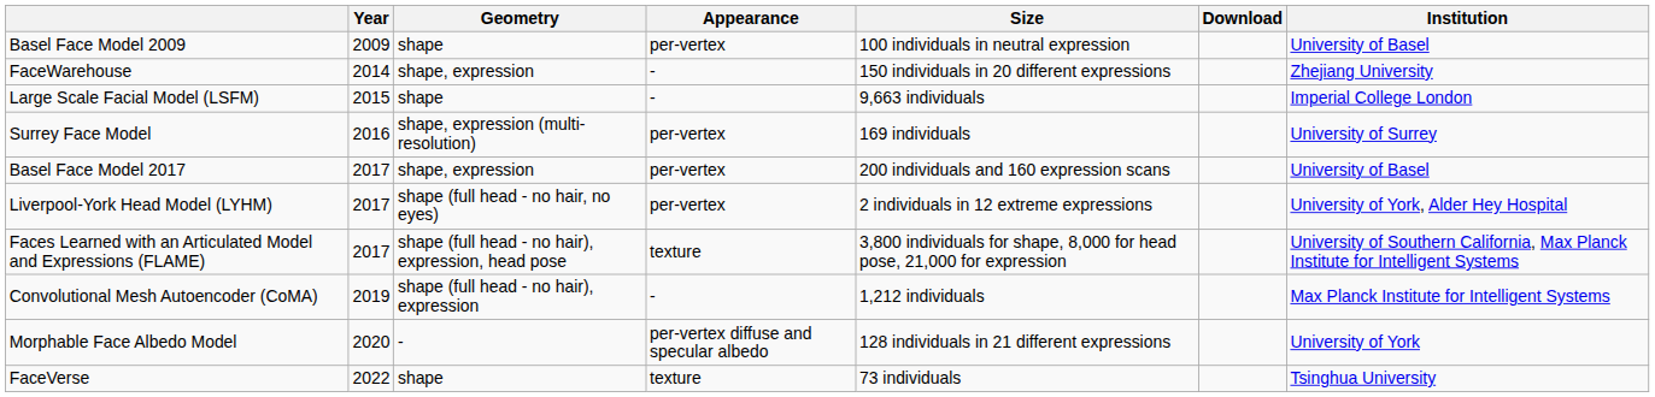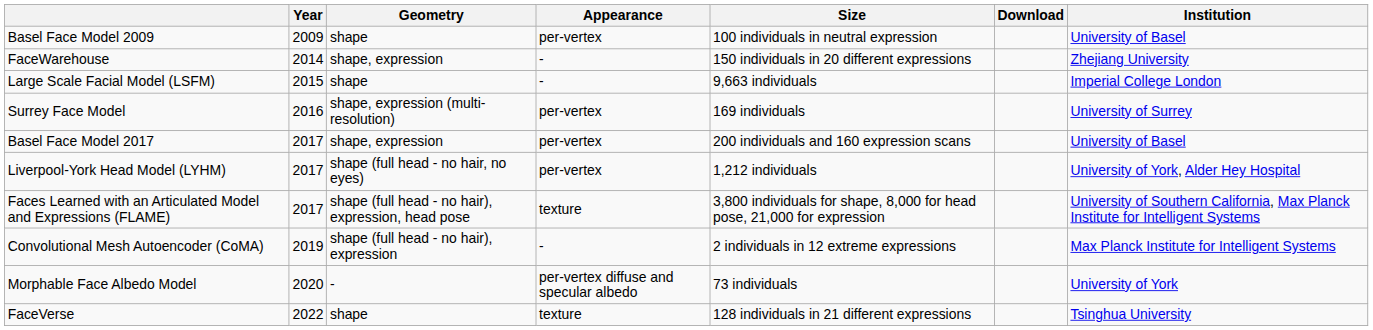 <table class="wikitable">
 <tr>
 <th></th>
 <th>Year</th>
 <th>Geometry</th>
 <th>Appearance</th>
 <th>Size</th>
 <th>Download</th>
 <th>Institution</th>
 </tr>
 <tr>
 <td>Basel Face Model 2009</td>
 <td>2009</td>
 <td>shape</td>
 <td>per-vertex</td>
 <td>100 individuals in neutral expression</td>
 <td></td>
 <td><a href='#'>University of Basel</a></td>
 </tr>
 <tr>
 <td>FaceWarehouse</td>
 <td>2014</td>
 <td>shape, expression</td>
 <td>-</td>
 <td>150 individuals in 20 different expressions</td>
 <td></td>
 <td><a href='#'>Zhejiang University</a></td>
 </tr>
 <tr>
 <td>Large Scale Facial Model (LSFM)</td>
 <td>2015</td>
 <td>shape</td>
 <td>-</td>
 <td>9,663 individuals</td>
 <td></td>
 <td><a href='#'>Imperial College London</a></td>
 </tr>
 <tr>
 <td>Surrey Face Model</td>
 <td>2016</td>
 <td>shape, expression (multi-resolution)</td>
 <td>per-vertex</td>
 <td>169 individuals</td>
 <td></td>
 <td><a href='#'>University of Surrey</a></td>
 </tr>
 <tr>
 <td>Basel Face Model 2017</td>
 <td>2017</td>
 <td>shape, expression</td>
 <td>per-vertex</td>
 <td>200 individuals and 160 expression scans</td>
 <td></td>
 <td><a href='#'>University of Basel</a></td>
 </tr>
 <tr>
 <td>Liverpool-York Head Model (LYHM)</td>
 <td>2017</td>
 <td>shape (full head - no hair, no eyes)</td>
 <td>per-vertex</td>
-<td>2 individuals in 12 extreme expressions</td>
+<td>1,212 individuals</td>
 <td></td>
 <td><a href='#'>University of York</a>, <a href='#'>Alder Hey Hospital</a></td>
 </tr>
 <tr>
 <td>Faces Learned with an Articulated Model and Expressions (FLAME)</td>
 <td>2017</td>
 <td>shape (full head - no hair), expression, head pose</td>
 <td>texture</td>
 <td>3,800 individuals for shape, 8,000 for head pose, 21,000 for expression</td>
 <td></td>
 <td><a href='#'>University of Southern California</a>, <a href='#'>Max Planck Institute for Intelligent Systems</a></td>
 </tr>
 <tr>
 <td>Convolutional Mesh Autoencoder (CoMA)</td>
 <td>2019</td>
 <td>shape (full head - no hair), expression</td>
 <td>-</td>
-<td>1,212 individuals</td>
+<td>2 individuals in 12 extreme expressions</td>
 <td></td>
 <td><a href='#'>Max Planck Institute for Intelligent Systems</a></td>
 </tr>
 <tr>
 <td>Morphable Face Albedo Model</td>
 <td>2020</td>
 <td>-</td>
 <td>per-vertex diffuse and specular albedo</td>
-<td>128 individuals in 21 different expressions</td>
+<td>73 individuals</td>
 <td></td>
 <td><a href='#'>University of York</a></td>
 </tr>
 <tr>
 <td>FaceVerse</td>
 <td>2022</td>
 <td>shape</td>
 <td>texture</td>
-<td>73 individuals</td>
+<td>128 individuals in 21 different expressions</td>
 <td></td>
 <td><a href='#'>Tsinghua University</a></td>
 </tr>
 </table>
